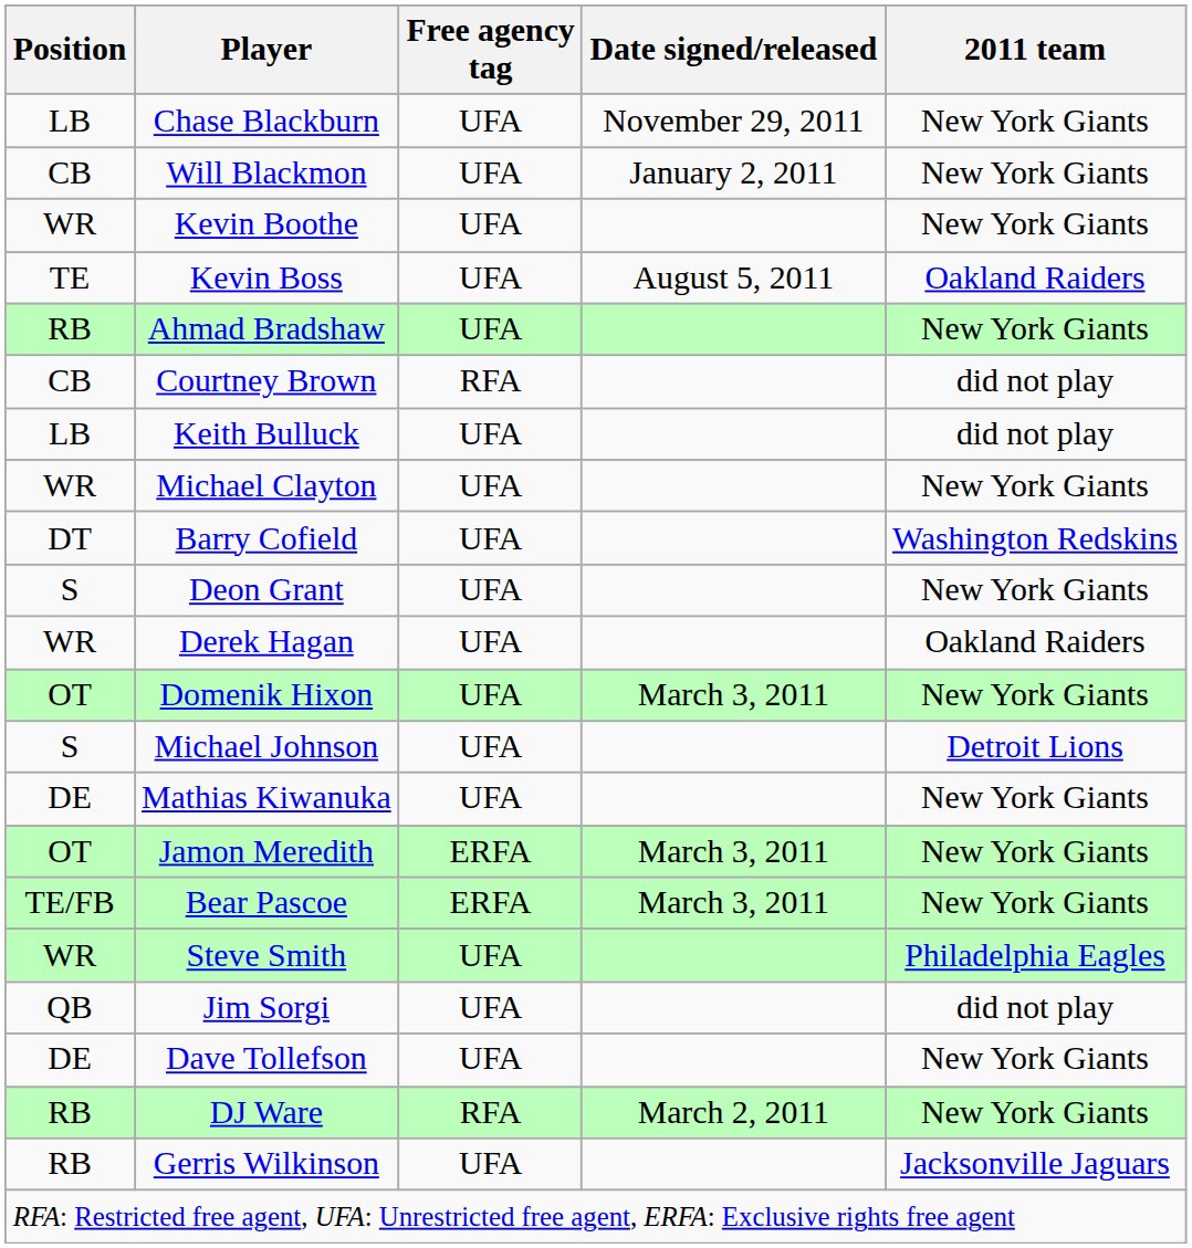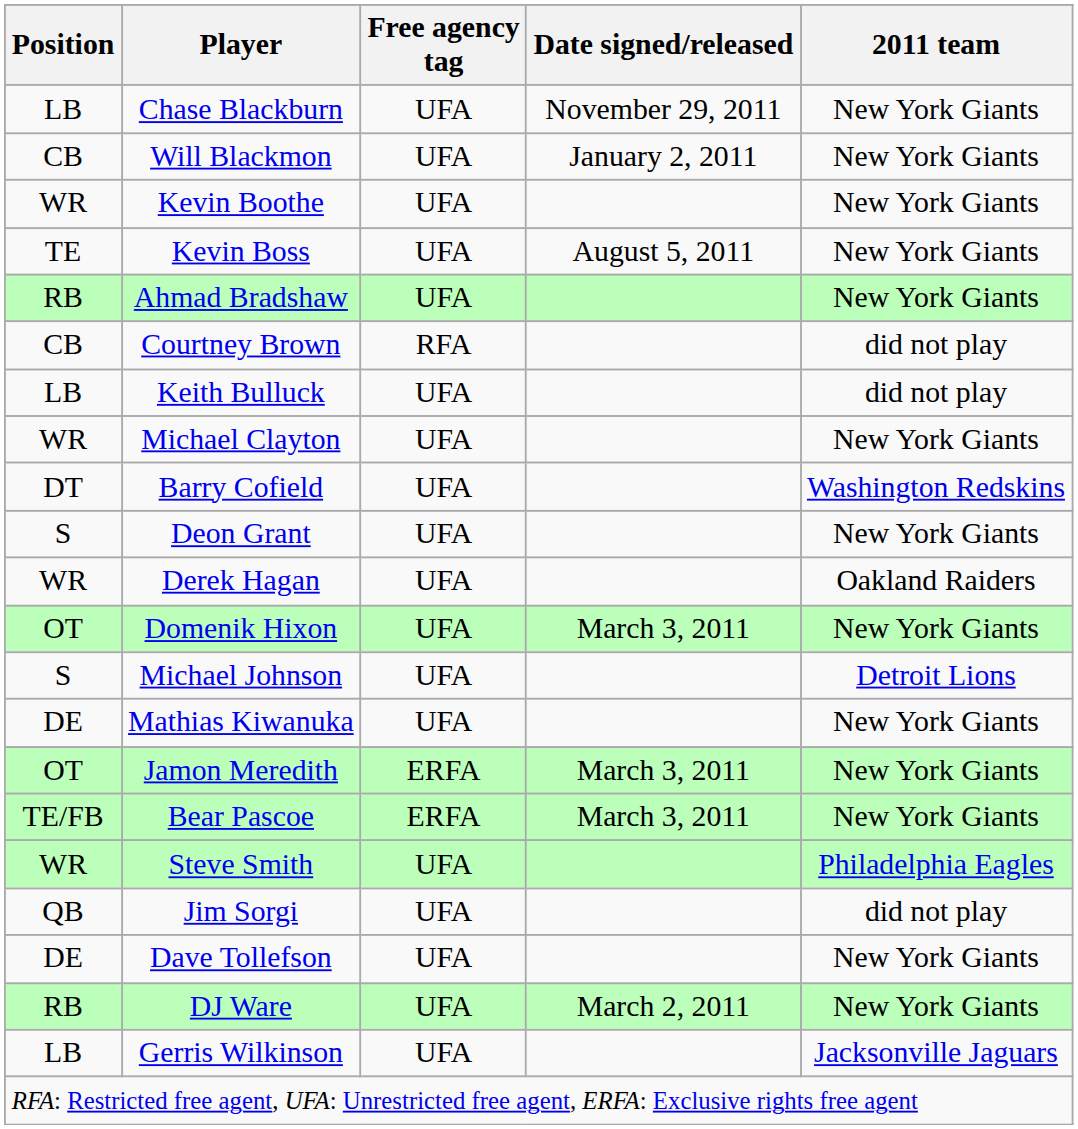 <table class="wikitable">
 <tr>
 <th>Position</th>
 <th>Player</th>
 <th>Free agency<br>tag</th>
 <th>Date signed/released</th>
 <th>2011 team</th>
 </tr>
 <tr style="text-align:center;">
 <td>LB</td>
 <td><a href='#'>Chase Blackburn</a></td>
 <td>UFA</td>
 <td>November 29, 2011</td>
 <td>New York Giants</td>
 </tr>
 <tr style="text-align:center;">
 <td>CB</td>
 <td><a href='#'>Will Blackmon</a></td>
 <td>UFA</td>
 <td>January 2, 2011</td>
 <td>New York Giants</td>
 </tr>
 <tr style="text-align:center;">
 <td>WR</td>
 <td><a href='#'>Kevin Boothe</a></td>
 <td>UFA</td>
 <td></td>
 <td>New York Giants</td>
 </tr>
 <tr style="text-align:center;">
 <td>TE</td>
 <td><a href='#'>Kevin Boss</a></td>
 <td>UFA</td>
 <td>August 5, 2011</td>
-<td><a href='#'>Oakland Raiders</a></td>
+<td>New York Giants</td>
 </tr>
 <tr style="background:#bfb; text-align:center;">
 <td>RB</td>
 <td><a href='#'>Ahmad Bradshaw</a></td>
 <td>UFA</td>
 <td></td>
 <td>New York Giants</td>
 </tr>
 <tr style="text-align:center;">
 <td>CB</td>
 <td><a href='#'>Courtney Brown</a></td>
 <td>RFA</td>
 <td></td>
 <td>did not play</td>
 </tr>
 <tr style="text-align:center;">
 <td>LB</td>
 <td><a href='#'>Keith Bulluck</a></td>
 <td>UFA</td>
 <td></td>
 <td>did not play</td>
 </tr>
 <tr style="text-align:center;">
 <td>WR</td>
 <td><a href='#'>Michael Clayton</a></td>
 <td>UFA</td>
 <td></td>
 <td>New York Giants</td>
 </tr>
 <tr style="text-align:center;">
 <td>DT</td>
 <td><a href='#'>Barry Cofield</a></td>
 <td>UFA</td>
 <td></td>
 <td><a href='#'>Washington Redskins</a></td>
 </tr>
 <tr style="text-align:center;">
 <td>S</td>
 <td><a href='#'>Deon Grant</a></td>
 <td>UFA</td>
 <td></td>
 <td>New York Giants</td>
 </tr>
 <tr style="text-align:center;">
 <td>WR</td>
 <td><a href='#'>Derek Hagan</a></td>
 <td>UFA</td>
 <td></td>
 <td>Oakland Raiders</td>
 </tr>
 <tr style="background:#bfb; text-align:center;">
 <td>OT</td>
 <td><a href='#'>Domenik Hixon</a></td>
 <td>UFA</td>
 <td>March 3, 2011</td>
 <td>New York Giants</td>
 </tr>
 <tr style="text-align:center;">
 <td>S</td>
 <td><a href='#'>Michael Johnson</a></td>
 <td>UFA</td>
 <td></td>
 <td><a href='#'>Detroit Lions</a></td>
 </tr>
 <tr style="text-align:center;">
 <td>DE</td>
 <td><a href='#'>Mathias Kiwanuka</a></td>
 <td>UFA</td>
 <td></td>
 <td>New York Giants</td>
 </tr>
 <tr style="background:#bfb; text-align:center;">
 <td>OT</td>
 <td><a href='#'>Jamon Meredith</a></td>
 <td>ERFA</td>
 <td>March 3, 2011</td>
 <td>New York Giants</td>
 </tr>
 <tr style="background:#bfb; text-align:center;">
 <td>TE/FB</td>
 <td><a href='#'>Bear Pascoe</a></td>
 <td>ERFA</td>
 <td>March 3, 2011</td>
 <td>New York Giants</td>
 </tr>
 <tr style="background:#bfb; text-align:center;">
 <td>WR</td>
 <td><a href='#'>Steve Smith</a></td>
 <td>UFA</td>
 <td></td>
 <td><a href='#'>Philadelphia Eagles</a></td>
 </tr>
 <tr style="text-align:center;">
 <td>QB</td>
 <td><a href='#'>Jim Sorgi</a></td>
 <td>UFA</td>
 <td></td>
 <td>did not play</td>
 </tr>
 <tr style="text-align:center;">
 <td>DE</td>
 <td><a href='#'>Dave Tollefson</a></td>
 <td>UFA</td>
 <td></td>
 <td>New York Giants</td>
 </tr>
 <tr style="background:#bfb; text-align:center;">
 <td>RB</td>
 <td><a href='#'>DJ Ware</a></td>
-<td>RFA</td>
+<td>UFA</td>
 <td>March 2, 2011</td>
 <td>New York Giants</td>
 </tr>
 <tr style="text-align:center;">
-<td>RB</td>
+<td>LB</td>
 <td><a href='#'>Gerris Wilkinson</a></td>
 <td>UFA</td>
 <td></td>
 <td><a href='#'>Jacksonville Jaguars</a></td>
 </tr>
 <tr>
 <td colspan="5"><small><em>RFA</em>: <a href='#'>Restricted free agent</a>, <em>UFA</em>: <a href='#'>Unrestricted free agent</a>, <em>ERFA</em>: <a href='#'>Exclusive rights free agent</a></small></td>
 </tr>
 </table>
